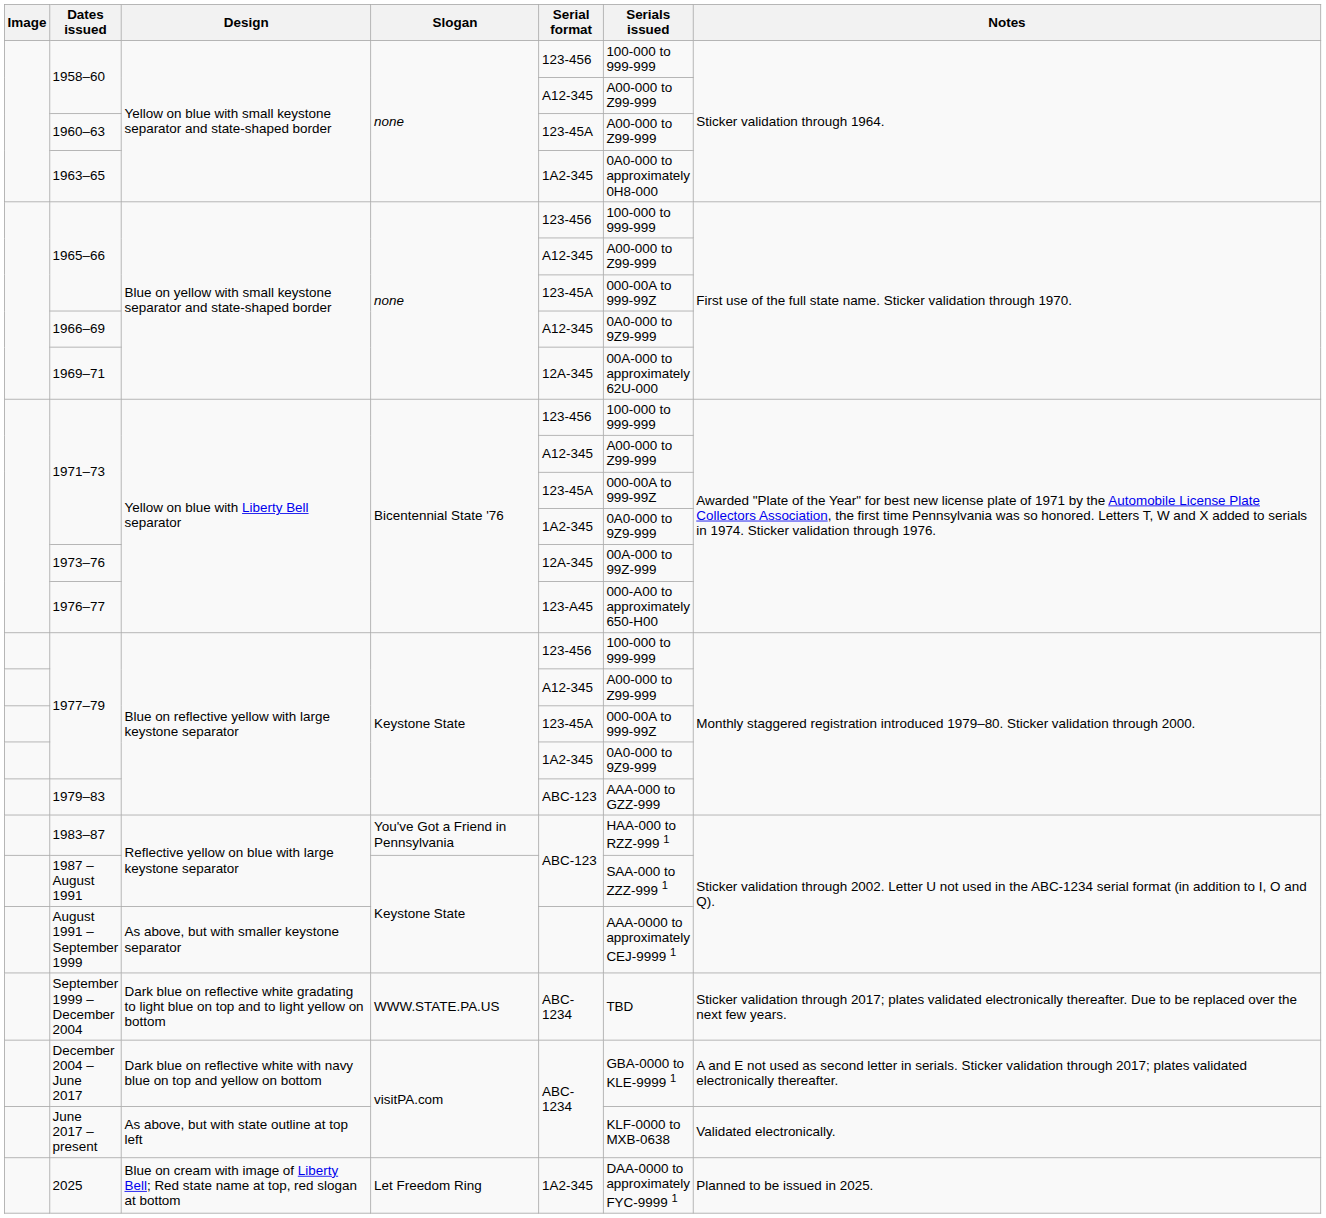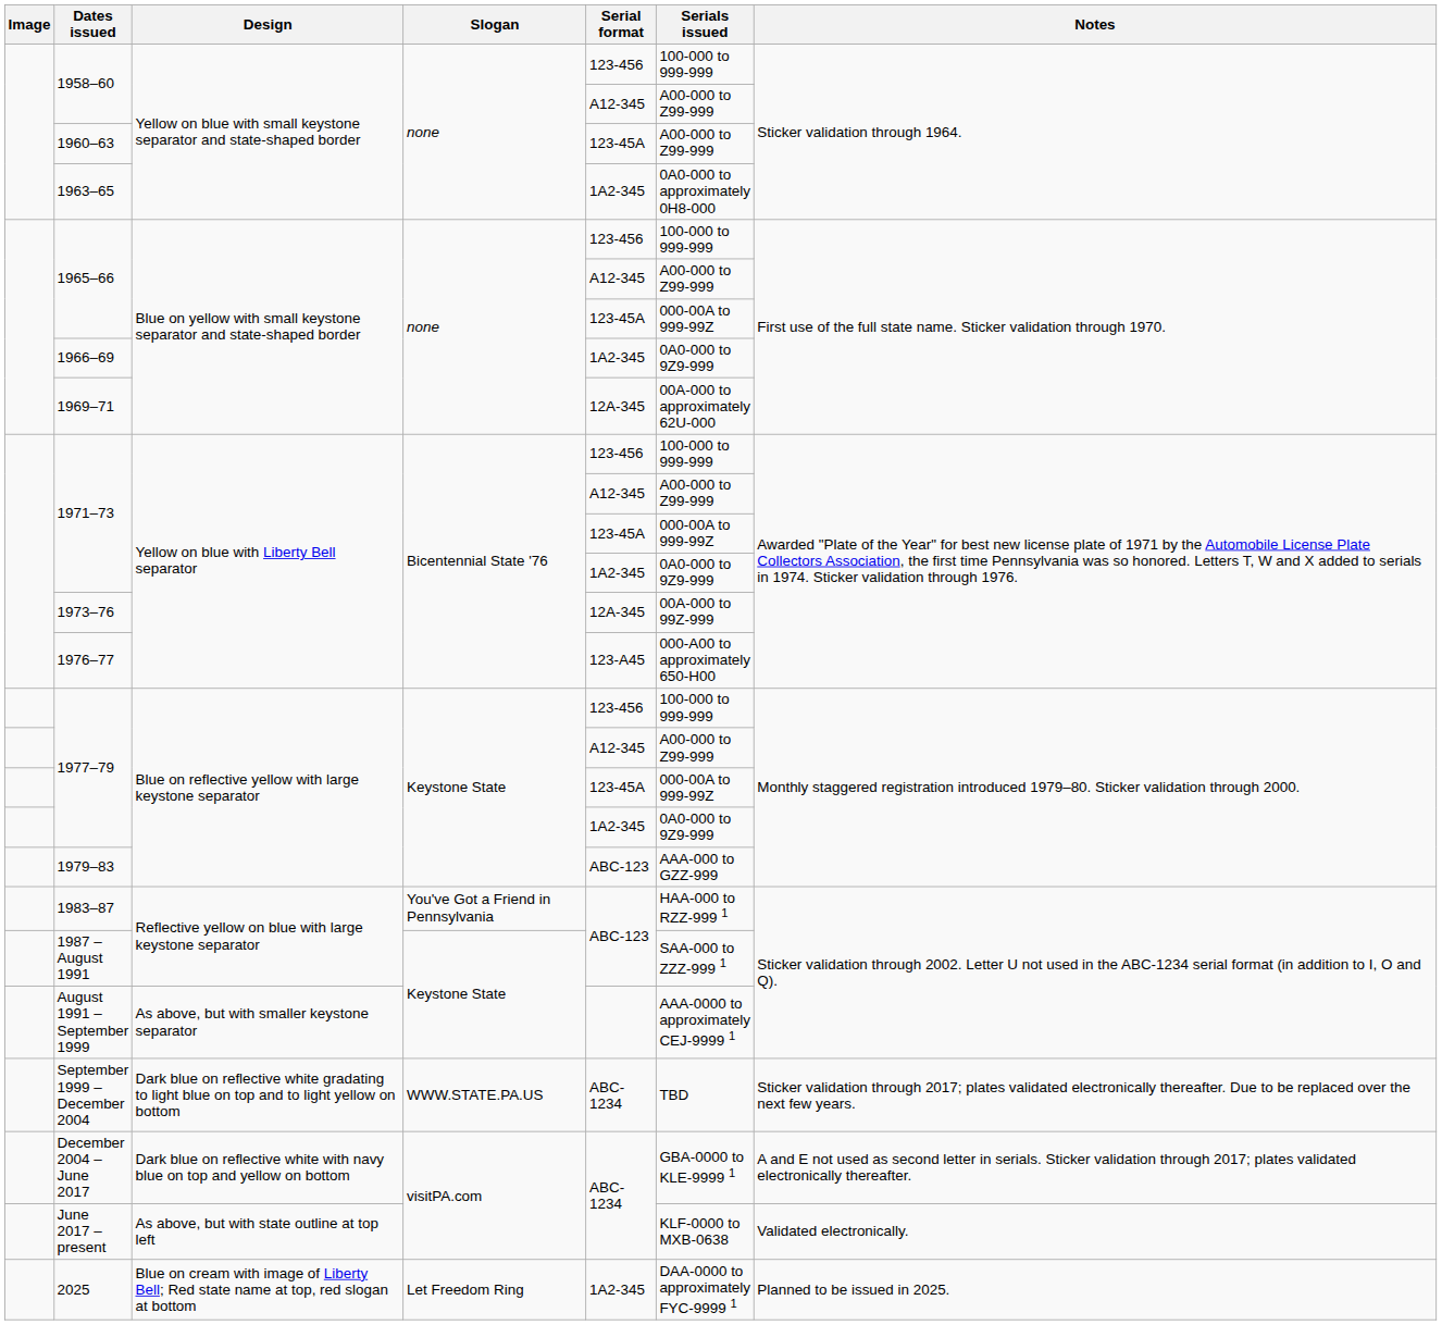 <table class="wikitable">
 <tr>
 <th>Image</th>
 <th style="width:70px;">Dates issued</th>
 <th>Design</th>
 <th>Slogan</th>
 <th>Serial format</th>
 <th style="width:95px;">Serials issued</th>
 <th>Notes</th>
 </tr>
 <tr>
 <td rowspan="4"></td>
 <td rowspan="2">1958–60</td>
 <td rowspan="4">Yellow on blue with small keystone separator and state-shaped border</td>
 <td rowspan="4"><em>none</em></td>
 <td>123-456</td>
 <td>100-000 to 999-999</td>
 <td rowspan="4">Sticker validation through 1964.</td>
 </tr>
 <tr>
 <td>A12-345</td>
 <td>A00-000 to Z99-999</td>
 </tr>
 <tr>
 <td>1960–63</td>
 <td>123-45A</td>
 <td>A00-000 to Z99-999</td>
 </tr>
 <tr>
 <td>1963–65</td>
 <td>1A2-345</td>
 <td>0A0-000 to approximately 0H8-000</td>
 </tr>
 <tr>
 <td rowspan="5"></td>
 <td rowspan="3">1965–66</td>
 <td rowspan="5">Blue on yellow with small keystone separator and state-shaped border</td>
 <td rowspan="5"><em>none</em></td>
 <td>123-456</td>
 <td>100-000 to 999-999</td>
 <td rowspan="5">First use of the full state name. Sticker validation through 1970.</td>
 </tr>
 <tr>
 <td>A12-345</td>
 <td>A00-000 to Z99-999</td>
 </tr>
 <tr>
 <td>123-45A</td>
 <td>000-00A to 999-99Z</td>
 </tr>
 <tr>
 <td>1966–69</td>
-<td>A12-345</td>
+<td>1A2-345</td>
 <td>0A0-000 to 9Z9-999</td>
 </tr>
 <tr>
 <td>1969–71</td>
 <td>12A-345</td>
 <td>00A-000 to approximately 62U-000</td>
 </tr>
 <tr>
 <td rowspan="6"><br></td>
 <td rowspan="4">1971–73</td>
 <td rowspan="6">Yellow on blue with <a href='#'>Liberty Bell</a> separator</td>
 <td rowspan="6">Bicentennial State '76</td>
 <td>123-456</td>
 <td>100-000 to 999-999</td>
 <td rowspan="6">Awarded "Plate of the Year" for best new license plate of 1971 by the <a href='#'>Automobile License Plate Collectors Association</a>, the first time Pennsylvania was so honored. Letters T, W and X added to serials in 1974. Sticker validation through 1976.</td>
 </tr>
 <tr>
 <td>A12-345</td>
 <td>A00-000 to Z99-999</td>
 </tr>
 <tr>
 <td>123-45A</td>
 <td>000-00A to 999-99Z</td>
 </tr>
 <tr>
 <td>1A2-345</td>
 <td>0A0-000 to 9Z9-999</td>
 </tr>
 <tr>
 <td>1973–76</td>
 <td>12A-345</td>
 <td>00A-000 to 99Z-999</td>
 </tr>
 <tr>
 <td>1976–77</td>
 <td>123-A45</td>
 <td>000-A00 to approximately 650-H00</td>
 </tr>
 <tr>
 <td></td>
 <td rowspan="4">1977–79</td>
 <td rowspan="5">Blue on reflective yellow with large keystone separator</td>
 <td rowspan="5">Keystone State</td>
 <td>123-456</td>
 <td>100-000 to 999-999</td>
 <td rowspan="5">Monthly staggered registration introduced 1979–80. Sticker validation through 2000.</td>
 </tr>
 <tr>
 <td></td>
 <td>A12-345</td>
 <td>A00-000 to Z99-999</td>
 </tr>
 <tr>
 <td></td>
 <td>123-45A</td>
 <td>000-00A to 999-99Z</td>
 </tr>
 <tr>
 <td></td>
 <td>1A2-345</td>
 <td>0A0-000 to 9Z9-999</td>
 </tr>
 <tr>
 <td></td>
 <td>1979–83</td>
 <td>ABC-123</td>
 <td>AAA-000 to GZZ-999</td>
 </tr>
 <tr>
 <td></td>
 <td>1983–87</td>
 <td rowspan="2">Reflective yellow on blue with large keystone separator</td>
 <td>You've Got a Friend in Pennsylvania</td>
 <td rowspan="2">ABC-123</td>
 <td>HAA-000 to RZZ-999 <sup>1</sup></td>
 <td rowspan="3">Sticker validation through 2002. Letter U not used in the ABC-1234 serial format (in addition to I, O and Q).</td>
 </tr>
 <tr>
 <td></td>
 <td>1987 – August 1991</td>
 <td rowspan="2">Keystone State</td>
 <td>SAA-000 to ZZZ-999 <sup>1</sup></td>
 </tr>
 <tr>
 <td></td>
 <td>August 1991 – September 1999</td>
 <td>As above, but with smaller keystone separator</td>
 <td></td>
 <td>AAA-0000 to approximately CEJ-9999 <sup>1</sup></td>
 </tr>
 <tr>
 <td></td>
 <td>September 1999 – December 2004</td>
 <td>Dark blue on reflective white gradating to light blue on top and to light yellow on bottom</td>
 <td>WWW.STATE.PA.US</td>
 <td>ABC-1234</td>
 <td>TBD</td>
 <td>Sticker validation through 2017; plates validated electronically thereafter. Due to be replaced over the next few years.</td>
 </tr>
 <tr>
 <td></td>
 <td>December 2004 – June<br>2017</td>
 <td>Dark blue on reflective white with navy blue on top and yellow on bottom</td>
 <td rowspan="2">visitPA.com</td>
 <td rowspan="2">ABC-1234</td>
 <td>GBA-0000 to KLE-9999 <sup>1</sup></td>
 <td>A and E not used as second letter in serials. Sticker validation through 2017; plates validated electronically thereafter.</td>
 </tr>
 <tr>
 <td></td>
 <td>June 2017 – present</td>
 <td>As above, but with state outline at top left</td>
 <td>KLF-0000 to MXB-0638 </td>
 <td>Validated electronically.</td>
 </tr>
 <tr>
 <td></td>
 <td>2025</td>
 <td>Blue on cream with image of <a href='#'>Liberty Bell</a>; Red state name at top, red slogan at bottom</td>
 <td>Let Freedom Ring</td>
 <td>1A2-345</td>
 <td>DAA-0000 to approximately FYC-9999 <sup>1</sup></td>
 <td>Planned to be issued in 2025.</td>
 </tr>
 </table>
